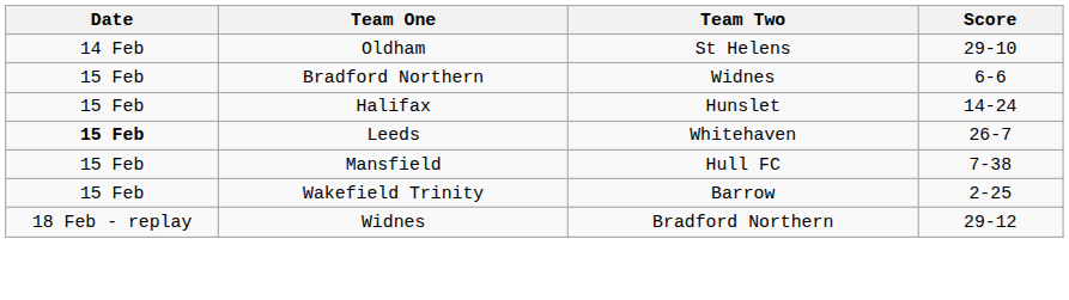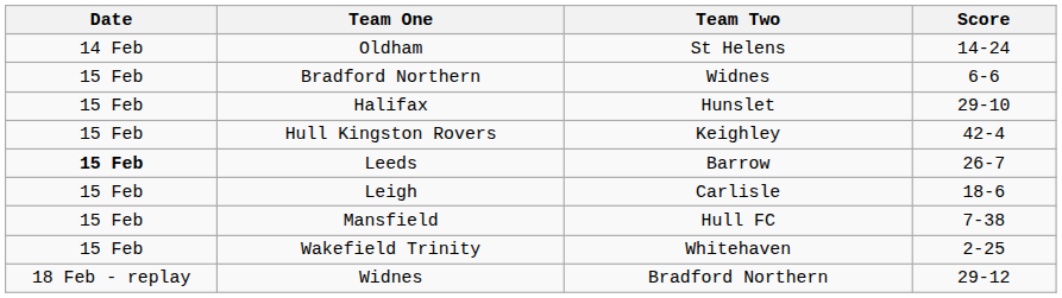 <table class="wikitable" style="text-align: center">
 <tr>
 <th width=150>Date</th>
 <th width=250>Team One</th>
 <th width=250>Team Two</th>
 <th width=100>Score</th>
 </tr>
 <tr>
 <td>14 Feb</td>
 <td>Oldham</td>
 <td>St Helens</td>
-<td>29-10</td>
+<td>14-24</td>
 </tr>
 <tr>
 <td>15 Feb</td>
 <td>Bradford Northern</td>
 <td>Widnes</td>
 <td>6-6</td>
 </tr>
 <tr>
 <td>15 Feb</td>
 <td>Halifax</td>
 <td>Hunslet</td>
-<td>14-24</td>
+<td>29-10</td>
+</tr>
+<tr>
+<td>15 Feb</td>
+<td>Hull Kingston Rovers</td>
+<td>Keighley</td>
+<td>42-4</td>
 </tr>
 <tr>
 <td><strong>15 Feb</strong></td>
 <td>Leeds</td>
-<td>Whitehaven</td>
+<td>Barrow</td>
 <td>26-7</td>
+</tr>
+<tr>
+<td>15 Feb</td>
+<td>Leigh</td>
+<td>Carlisle</td>
+<td>18-6</td>
 </tr>
 <tr>
 <td>15 Feb</td>
 <td>Mansfield</td>
 <td>Hull FC</td>
 <td>7-38</td>
 </tr>
 <tr>
 <td>15 Feb</td>
 <td>Wakefield Trinity</td>
-<td>Barrow</td>
+<td>Whitehaven</td>
 <td>2-25</td>
 </tr>
 <tr>
 <td>18 Feb - replay</td>
 <td>Widnes</td>
 <td>Bradford Northern</td>
 <td>29-12</td>
 </tr>
 </table>
